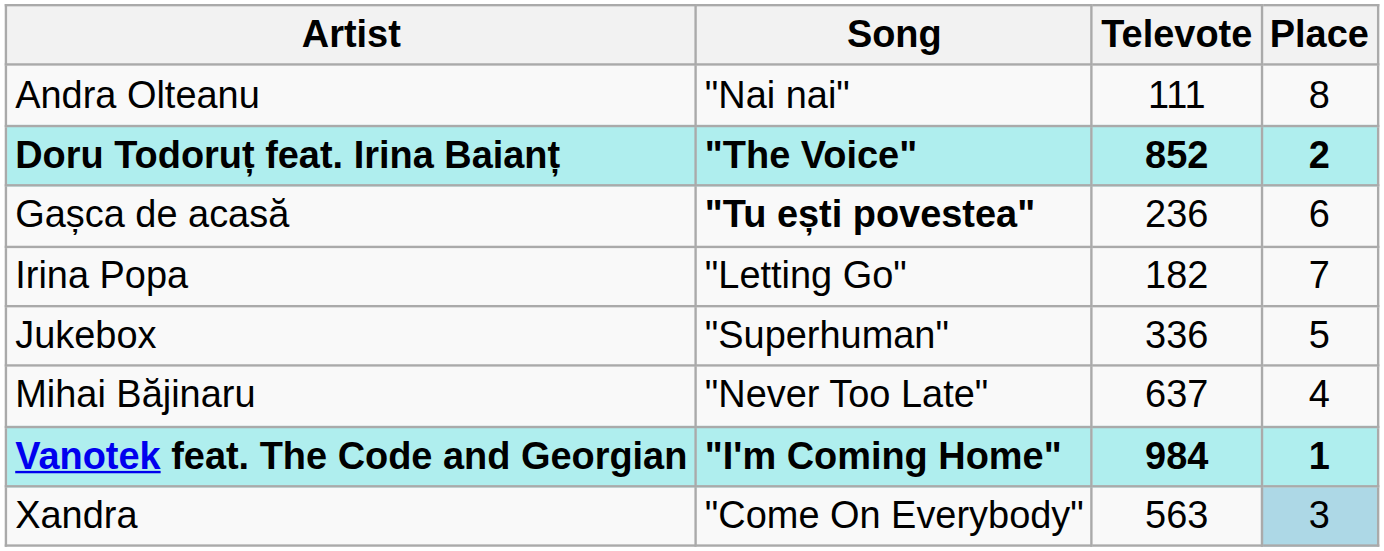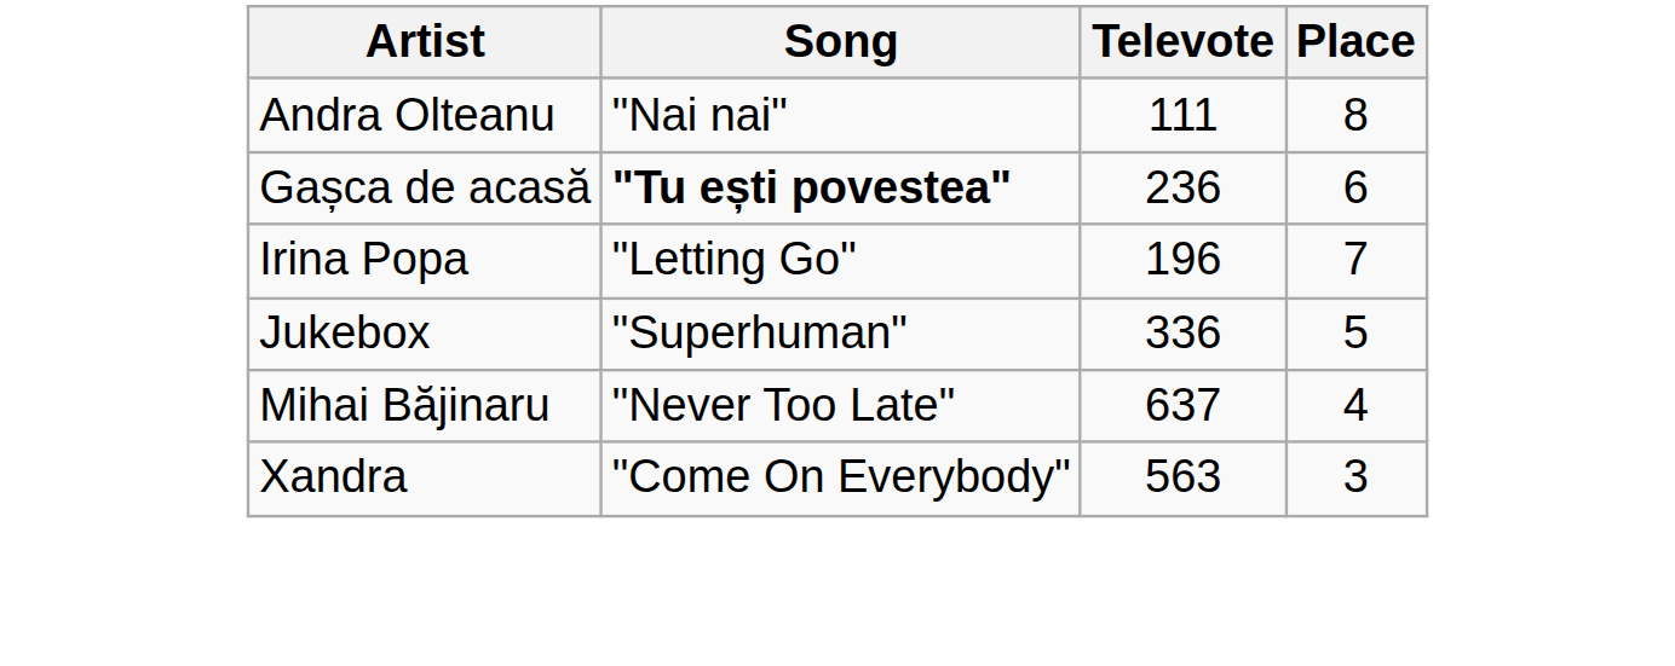 <table class="sortable wikitable" style="margin: 1em auto 1em auto; text-align:center;">
 <tr>
 <th>Artist</th>
 <th>Song</th>
 <th>Televote</th>
 <th>Place</th>
 </tr>
 <tr>
 <td align="left">Andra Olteanu</td>
 <td align="left">"Nai nai"</td>
 <td>111</td>
 <td>8</td>
 </tr>
-<tr style="font-weight:bold; background:paleturquoise;">
-<td align="left">Doru Todoruț feat. Irina Baianț</td>
-<td align="left">"The Voice"</td>
-<td>852</td>
-<td>2</td>
-</tr>
 <tr>
 <td align="left">Gașca de acasă</td>
 <td align="left"><strong>"Tu ești povestea"</strong></td>
 <td>236</td>
 <td>6</td>
 </tr>
 <tr>
 <td align="left">Irina Popa</td>
 <td align="left">"Letting Go"</td>
-<td>182</td>
+<td>196</td>
 <td>7</td>
 </tr>
 <tr>
 <td align="left">Jukebox</td>
 <td align="left">"Superhuman"</td>
 <td>336</td>
 <td>5</td>
 </tr>
 <tr>
 <td align="left">Mihai Băjinaru</td>
 <td align="left">"Never Too Late"</td>
 <td>637</td>
 <td>4</td>
 </tr>
-<tr style="font-weight:bold; background:paleturquoise;">
-<td align="left"><a href='#'>Vanotek</a> feat. The Code and Georgian</td>
-<td align="left">"I'm Coming Home"</td>
-<td>984</td>
-<td>1</td>
-</tr>
 <tr>
 <td align="left">Xandra</td>
 <td align="left">"Come On Everybody"</td>
 <td>563</td>
-<td style="background: lightblue;">3</td>
+<td>3</td>
 </tr>
 </table>
